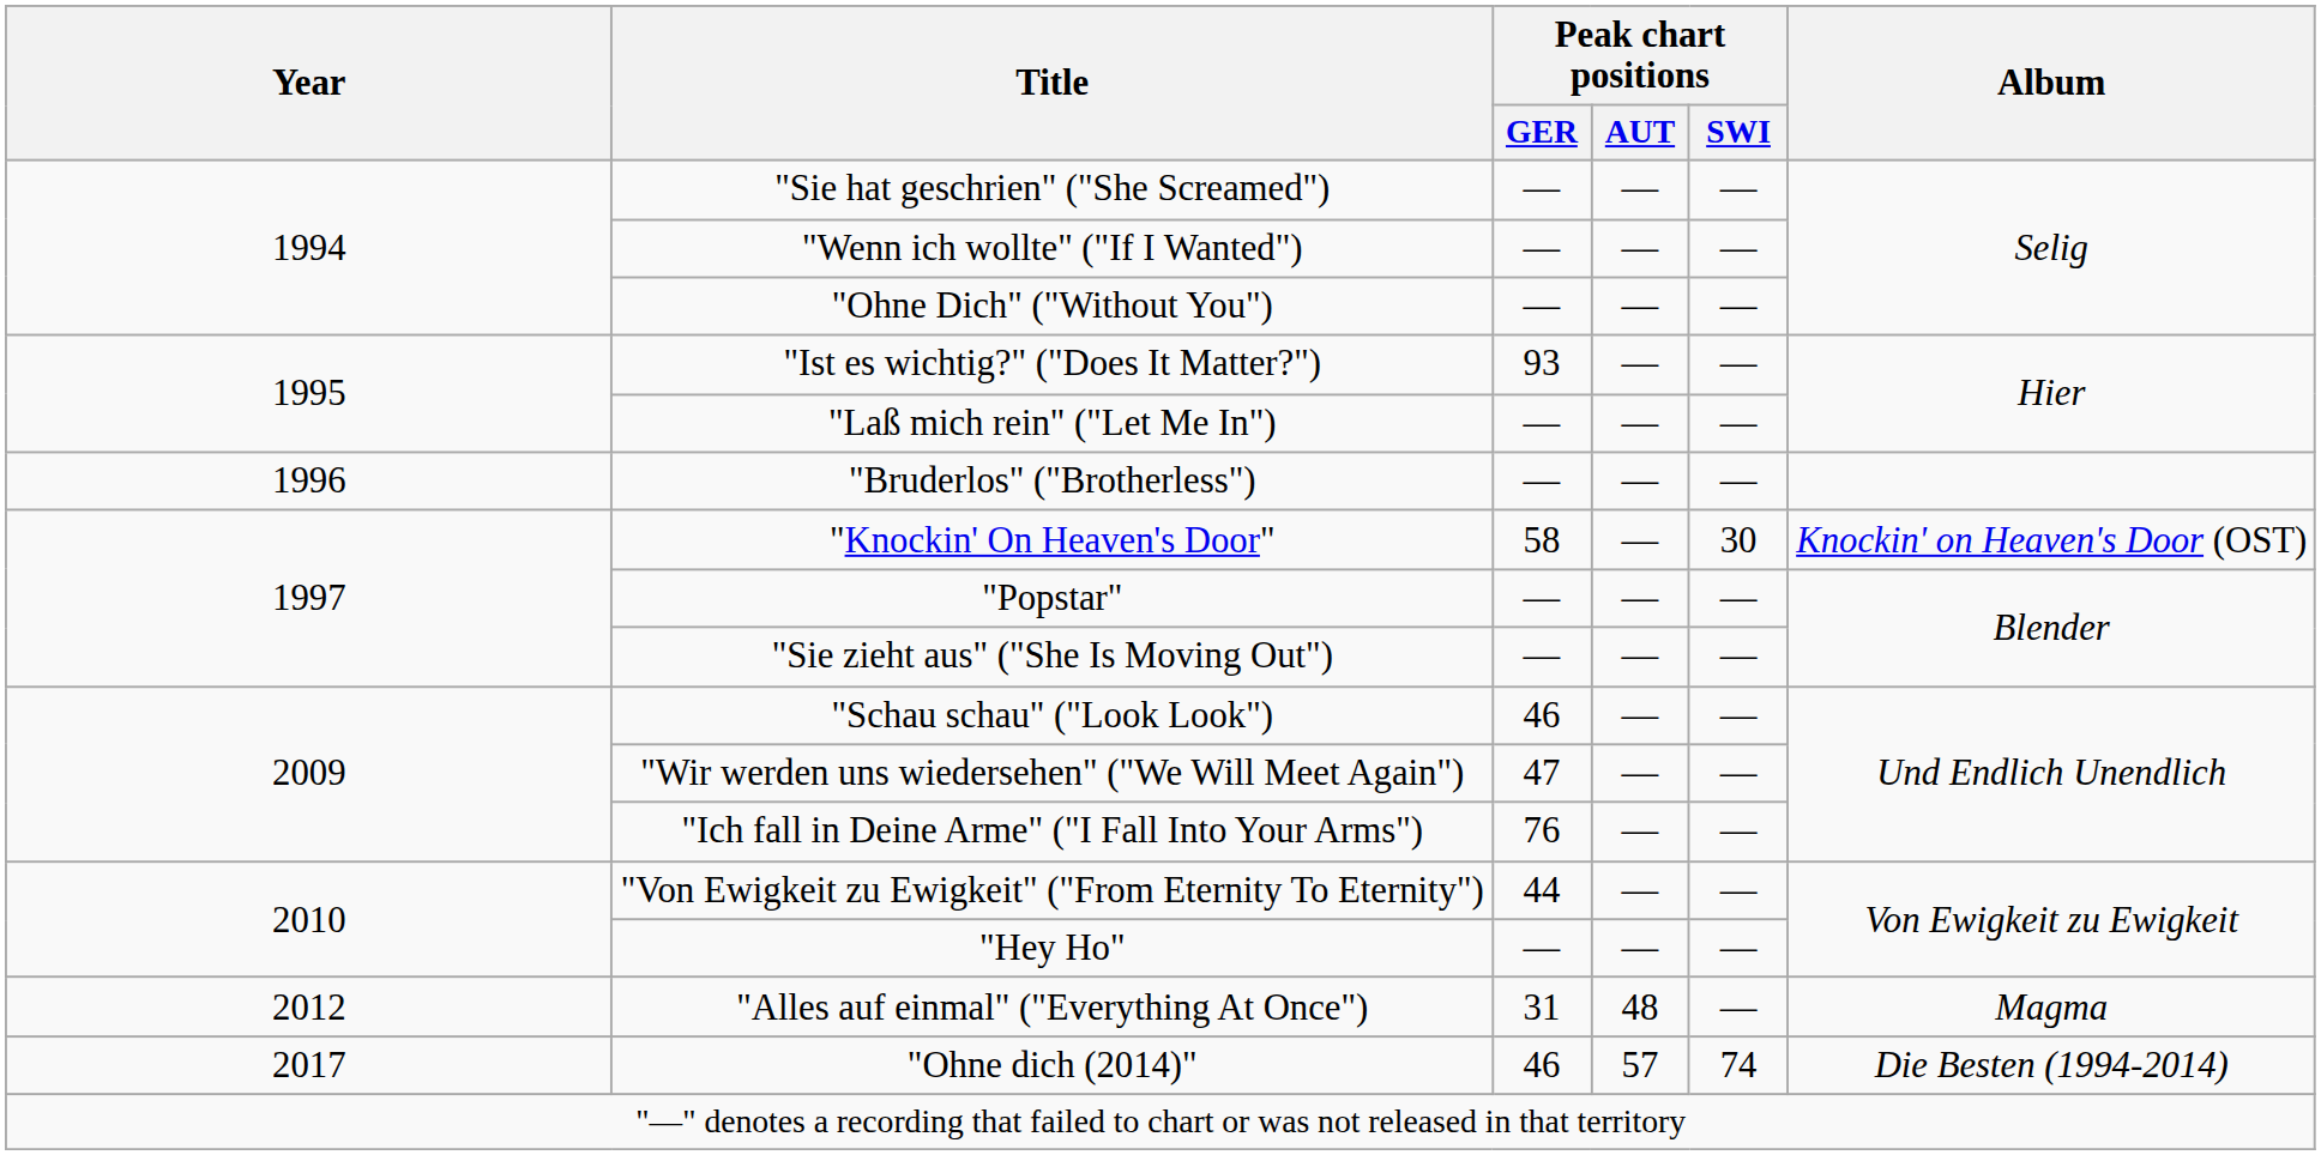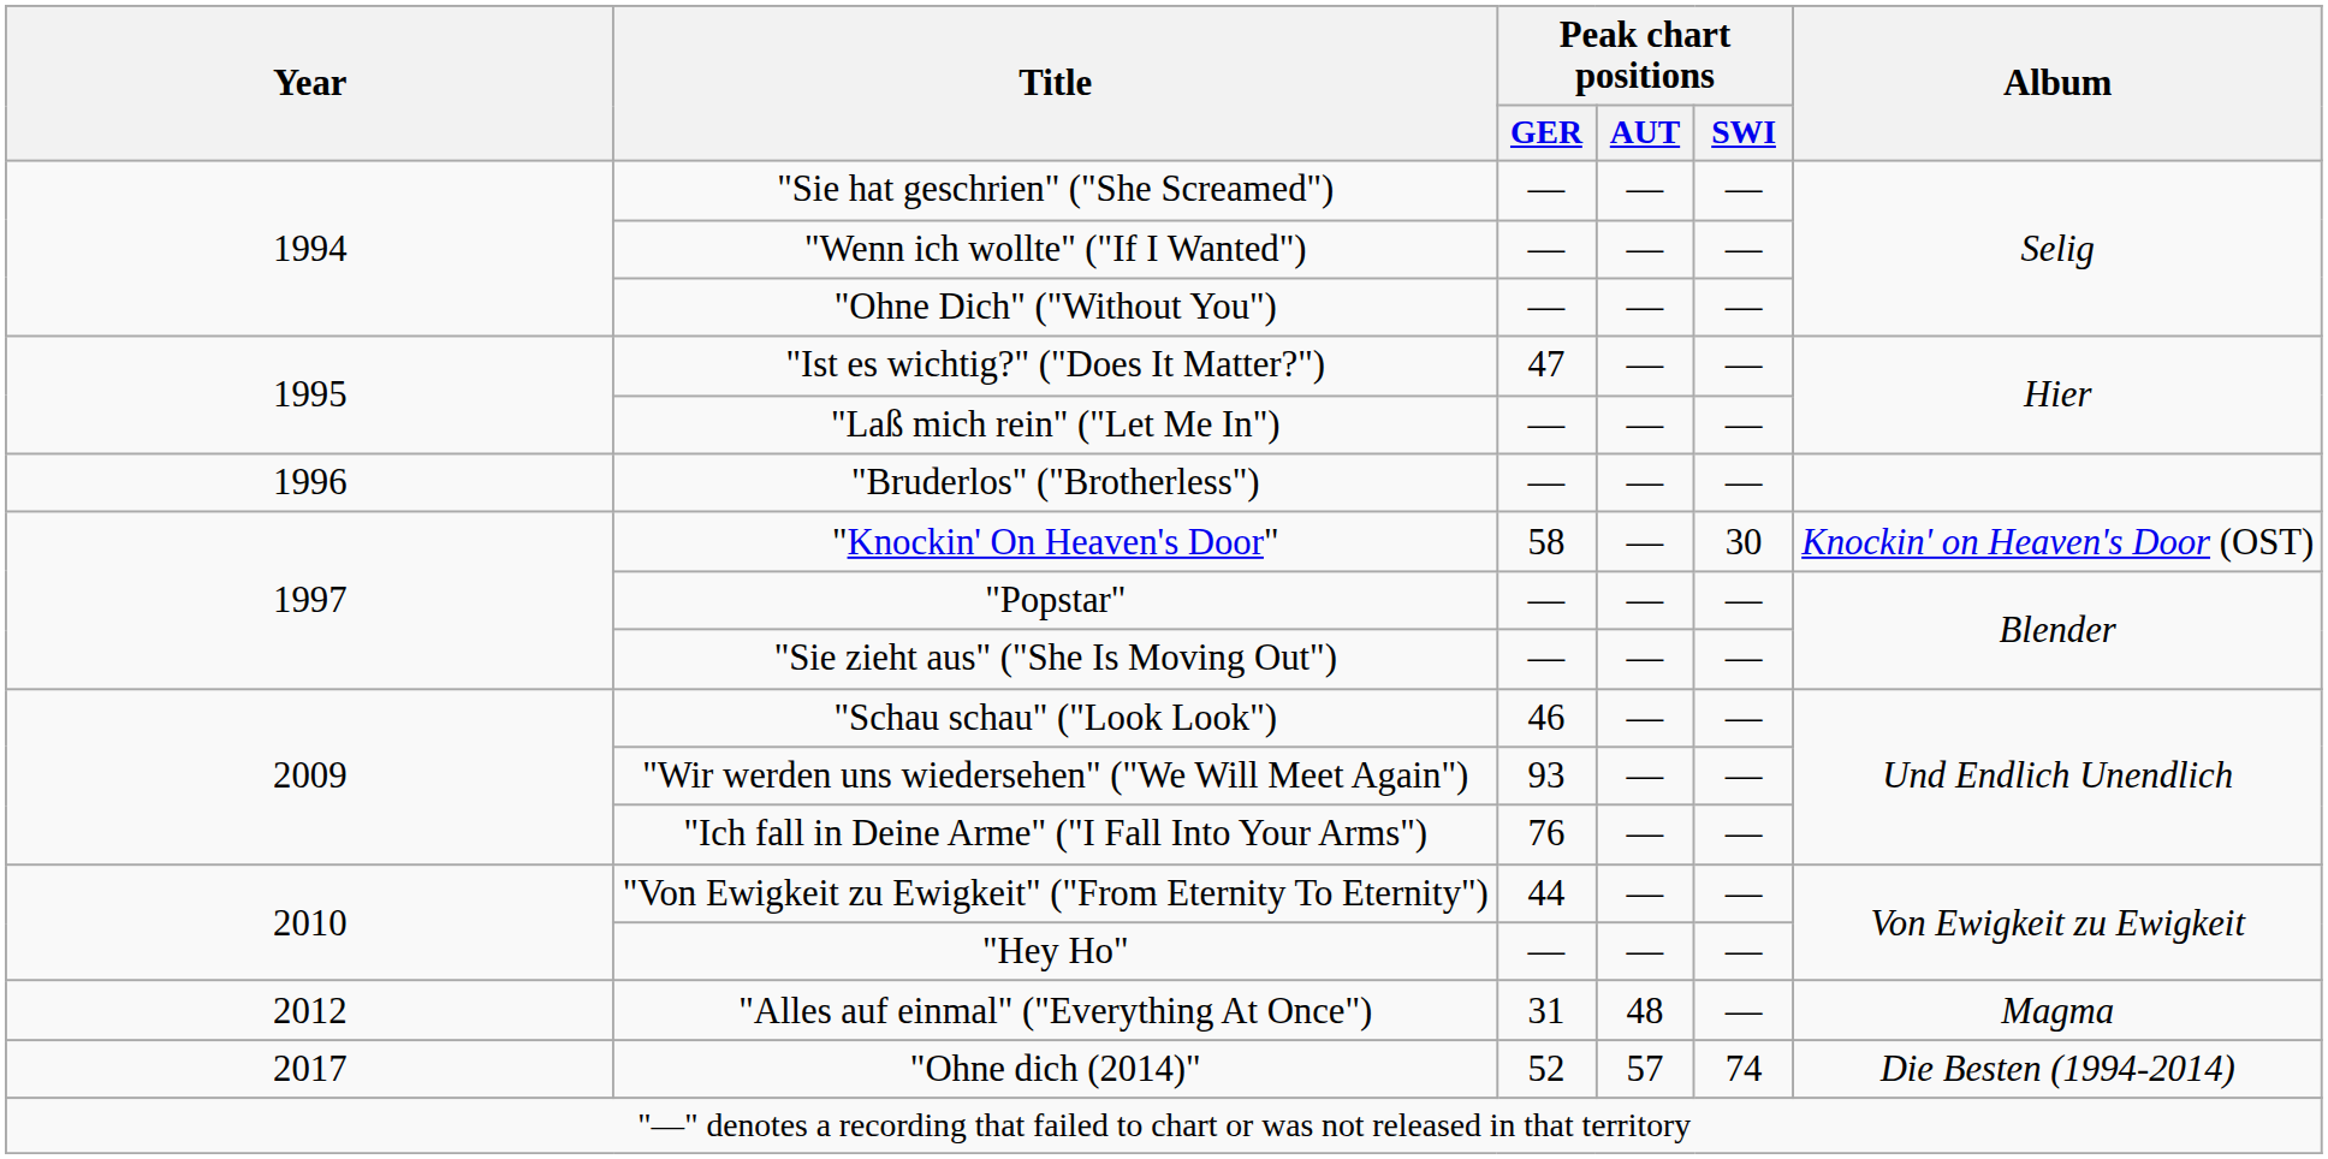 <table class="wikitable plainrowheaders" style="text-align:center;">
 <tr>
 <th scope="col" rowspan="2" style="width:16em;">Year</th>
 <th scope="col" rowspan="2">Title</th>
 <th scope="col" colspan="3">Peak chart positions</th>
 <th scope="col" rowspan="2">Album</th>
 </tr>
 <tr>
 <th scope="col" style="width:2.5em; font-size:90%;"><a href='#'>GER</a><br></th>
 <th scope="col" style="width:2.5em; font-size:90%;"><a href='#'>AUT</a><br></th>
 <th scope="col" style="width:2.5em; font-size:90%;"><a href='#'>SWI</a><br></th>
 </tr>
 <tr>
 <td rowspan="3">1994</td>
 <td scope="row">"Sie hat geschrien" ("She Screamed")</td>
 <td>—</td>
 <td>—</td>
 <td>—</td>
 <td rowspan="3"><em>Selig</em></td>
 </tr>
 <tr>
 <td>"Wenn ich wollte" ("If I Wanted")</td>
 <td>—</td>
 <td>—</td>
 <td>—</td>
 </tr>
 <tr>
 <td>"Ohne Dich" ("Without You")</td>
 <td>—</td>
 <td>—</td>
 <td>—</td>
 </tr>
 <tr>
 <td rowspan="2">1995</td>
 <td>"Ist es wichtig?" ("Does It Matter?")</td>
-<td>93</td>
+<td>47</td>
 <td>—</td>
 <td>—</td>
 <td rowspan="2"><em>Hier</em></td>
 </tr>
 <tr>
 <td>"Laß mich rein" ("Let Me In")</td>
 <td>—</td>
 <td>—</td>
 <td>—</td>
 </tr>
 <tr>
 <td>1996</td>
 <td scope="row">"Bruderlos" ("Brotherless")</td>
 <td>—</td>
 <td>—</td>
 <td>—</td>
 <td></td>
 </tr>
 <tr>
 <td rowspan="3">1997</td>
 <td>"<a href='#'>Knockin' On Heaven's Door</a>"</td>
 <td>58</td>
 <td>—</td>
 <td>30</td>
 <td><em><a href='#'>Knockin' on Heaven's Door</a></em> (OST)</td>
 </tr>
 <tr>
 <td>"Popstar"</td>
 <td>—</td>
 <td>—</td>
 <td>—</td>
 <td rowspan="2"><em>Blender</em></td>
 </tr>
 <tr>
 <td>"Sie zieht aus" ("She Is Moving Out")</td>
 <td>—</td>
 <td>—</td>
 <td>—</td>
 </tr>
 <tr>
 <td rowspan="3">2009</td>
 <td>"Schau schau" ("Look Look")</td>
 <td>46</td>
 <td>—</td>
 <td>—</td>
 <td rowspan="3"><em>Und Endlich Unendlich</em></td>
 </tr>
 <tr>
 <td>"Wir werden uns wiedersehen" ("We Will Meet Again")</td>
-<td>47</td>
+<td>93</td>
 <td>—</td>
 <td>—</td>
 </tr>
 <tr>
 <td>"Ich fall in Deine Arme" ("I Fall Into Your Arms")</td>
 <td>76</td>
 <td>—</td>
 <td>—</td>
 </tr>
 <tr>
 <td rowspan="2">2010</td>
 <td>"Von Ewigkeit zu Ewigkeit" ("From Eternity To Eternity")</td>
 <td>44</td>
 <td>—</td>
 <td>—</td>
 <td rowspan="2"><em>Von Ewigkeit zu Ewigkeit</em></td>
 </tr>
 <tr>
 <td>"Hey Ho"</td>
 <td>—</td>
 <td>—</td>
 <td>—</td>
 </tr>
 <tr>
 <td>2012</td>
 <td>"Alles auf einmal" ("Everything At Once")</td>
 <td>31</td>
 <td>48</td>
 <td>—</td>
 <td><em>Magma</em></td>
 </tr>
 <tr>
 <td>2017</td>
 <td>"Ohne dich (2014)"</td>
-<td>46</td>
+<td>52</td>
 <td>57</td>
 <td>74</td>
 <td><em>Die Besten (1994-2014)</em></td>
 </tr>
 <tr>
 <td colspan="10" style="font-size:90%">"—" denotes a recording that failed to chart or was not released in that territory</td>
 </tr>
 </table>
